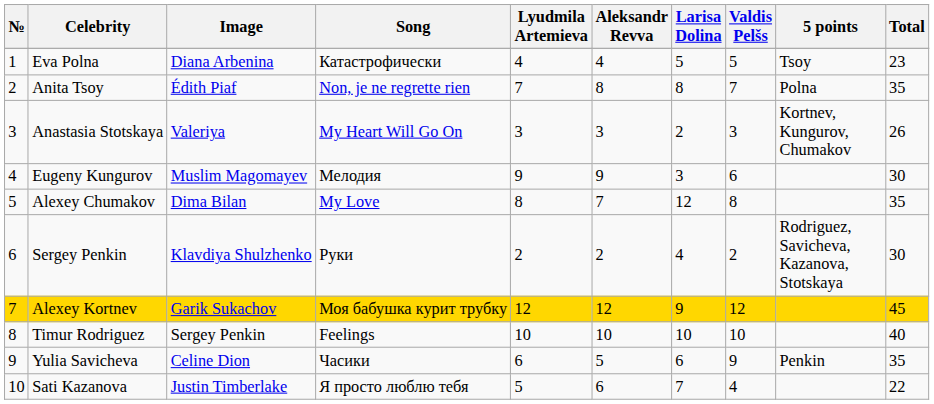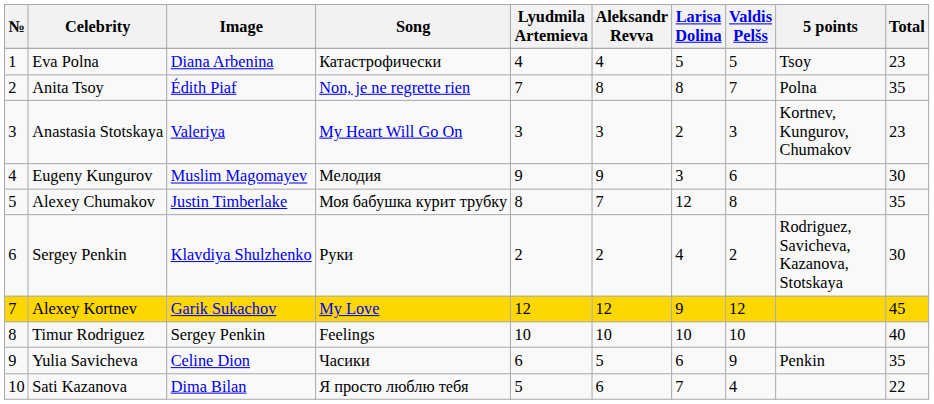 <table class="wikitable sortable">
 <tr>
 <th>№</th>
 <th>Celebrity</th>
 <th>Image</th>
 <th>Song</th>
 <th width=20>Lyudmila Artemieva</th>
 <th width=20>Aleksandr Revva</th>
 <th width=20><a href='#'>Larisa Dolina</a></th>
 <th width=20><a href='#'>Valdis Pelšs</a></th>
 <th width=100>5 points</th>
 <th>Total</th>
 </tr>
 <tr>
 </tr>
 <tr>
 <td>1</td>
 <td>Eva Polna</td>
 <td><a href='#'>Diana Arbenina</a></td>
 <td>Катастрофически</td>
 <td>4</td>
 <td>4</td>
 <td>5</td>
 <td>5</td>
 <td>Tsoy</td>
 <td>23</td>
 </tr>
 <tr>
 <td>2</td>
 <td>Anita Tsoy</td>
 <td><a href='#'>Édith Piaf</a></td>
 <td><a href='#'>Non, je ne regrette rien</a></td>
 <td>7</td>
 <td>8</td>
 <td>8</td>
 <td>7</td>
 <td>Polna</td>
 <td>35</td>
 </tr>
 <tr>
 <td>3</td>
 <td>Anastasia Stotskaya</td>
 <td><a href='#'>Valeriya</a></td>
 <td><a href='#'>My Heart Will Go On</a></td>
 <td>3</td>
 <td>3</td>
 <td>2</td>
 <td>3</td>
 <td>Kortnev, Kungurov, Chumakov</td>
-<td>26</td>
+<td>23</td>
 </tr>
 <tr>
 <td>4</td>
 <td>Eugeny Kungurov</td>
 <td><a href='#'>Muslim Magomayev</a></td>
 <td>Мелодия</td>
 <td>9</td>
 <td>9</td>
 <td>3</td>
 <td>6</td>
 <td></td>
 <td>30</td>
 </tr>
 <tr>
 <td>5</td>
 <td>Alexey Chumakov</td>
-<td><a href='#'>Dima Bilan</a></td>
-<td><a href='#'>My Love</a></td>
+<td><a href='#'>Justin Timberlake</a></td>
+<td>Моя бабушка курит трубку</td>
 <td>8</td>
 <td>7</td>
 <td>12</td>
 <td>8</td>
 <td></td>
 <td>35</td>
 </tr>
 <tr>
 <td>6</td>
 <td>Sergey Penkin</td>
 <td><a href='#'>Klavdiya Shulzhenko</a></td>
 <td>Руки</td>
 <td>2</td>
 <td>2</td>
 <td>4</td>
 <td>2</td>
 <td>Rodriguez, Savicheva, Kazanova, Stotskaya</td>
 <td>30</td>
 </tr>
 <tr style="background: gold">
 <td>7</td>
 <td>Alexey Kortnev</td>
 <td><a href='#'>Garik Sukachov</a></td>
-<td>Моя бабушка курит трубку</td>
+<td><a href='#'>My Love</a></td>
 <td>12</td>
 <td>12</td>
 <td>9</td>
 <td>12</td>
 <td></td>
 <td>45</td>
 </tr>
 <tr>
 <td>8</td>
 <td>Timur Rodriguez</td>
 <td>Sergey Penkin</td>
 <td>Feelings</td>
 <td>10</td>
 <td>10</td>
 <td>10</td>
 <td>10</td>
 <td></td>
 <td>40</td>
 </tr>
 <tr>
 <td>9</td>
 <td>Yulia Savicheva</td>
 <td><a href='#'>Celine Dion</a></td>
 <td>Часики</td>
 <td>6</td>
 <td>5</td>
 <td>6</td>
 <td>9</td>
 <td>Penkin</td>
 <td>35</td>
 </tr>
 <tr>
 <td>10</td>
 <td>Sati Kazanova</td>
-<td><a href='#'>Justin Timberlake</a></td>
+<td><a href='#'>Dima Bilan</a></td>
 <td>Я просто люблю тебя</td>
 <td>5</td>
 <td>6</td>
 <td>7</td>
 <td>4</td>
 <td></td>
 <td>22</td>
 </tr>
 </table>
